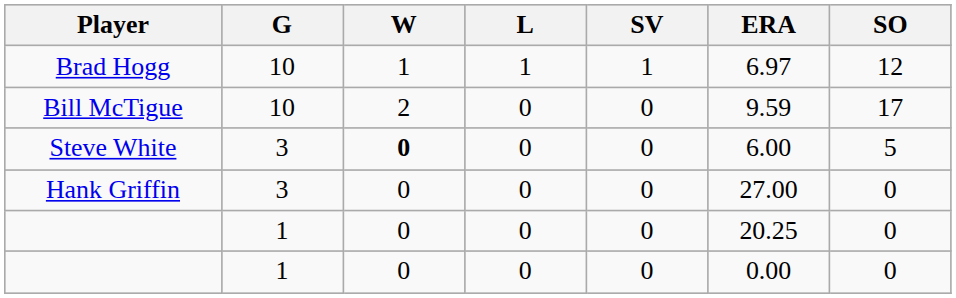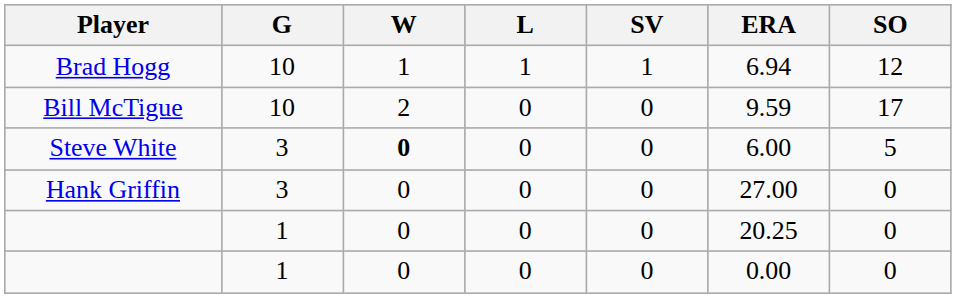 <table class="wikitable sortable">
 <tr>
 <th bgcolor="#DDDDFF" width="16%">Player</th>
 <th bgcolor="#DDDDFF" width="9%">G</th>
 <th bgcolor="#DDDDFF" width="9%">W</th>
 <th bgcolor="#DDDDFF" width="9%">L</th>
 <th bgcolor="#DDDDFF" width="9%">SV</th>
 <th bgcolor="#DDDDFF" width="9%">ERA</th>
 <th bgcolor="#DDDDFF" width="9%">SO</th>
 </tr>
 <tr align="center">
 <td><a href='#'>Brad Hogg</a></td>
 <td>10</td>
 <td>1</td>
 <td>1</td>
 <td>1</td>
-<td>6.97</td>
+<td>6.94</td>
 <td>12</td>
 </tr>
 <tr align=center>
 <td><a href='#'>Bill McTigue</a></td>
 <td>10</td>
 <td>2</td>
 <td>0</td>
 <td>0</td>
 <td>9.59</td>
 <td>17</td>
 </tr>
 <tr align=center>
 <td><a href='#'>Steve White</a></td>
 <td>3</td>
 <td><strong>0</strong></td>
 <td>0</td>
 <td>0</td>
 <td>6.00</td>
 <td>5</td>
 </tr>
 <tr align=center>
 <td><a href='#'>Hank Griffin</a></td>
 <td>3</td>
 <td>0</td>
 <td>0</td>
 <td>0</td>
 <td>27.00</td>
 <td>0</td>
 </tr>
 <tr align=center>
 <td></td>
 <td>1</td>
 <td>0</td>
 <td>0</td>
 <td>0</td>
 <td>20.25</td>
 <td>0</td>
 </tr>
 <tr align="center">
 <td></td>
 <td>1</td>
 <td>0</td>
 <td>0</td>
 <td>0</td>
 <td>0.00</td>
 <td>0</td>
 </tr>
 </table>
